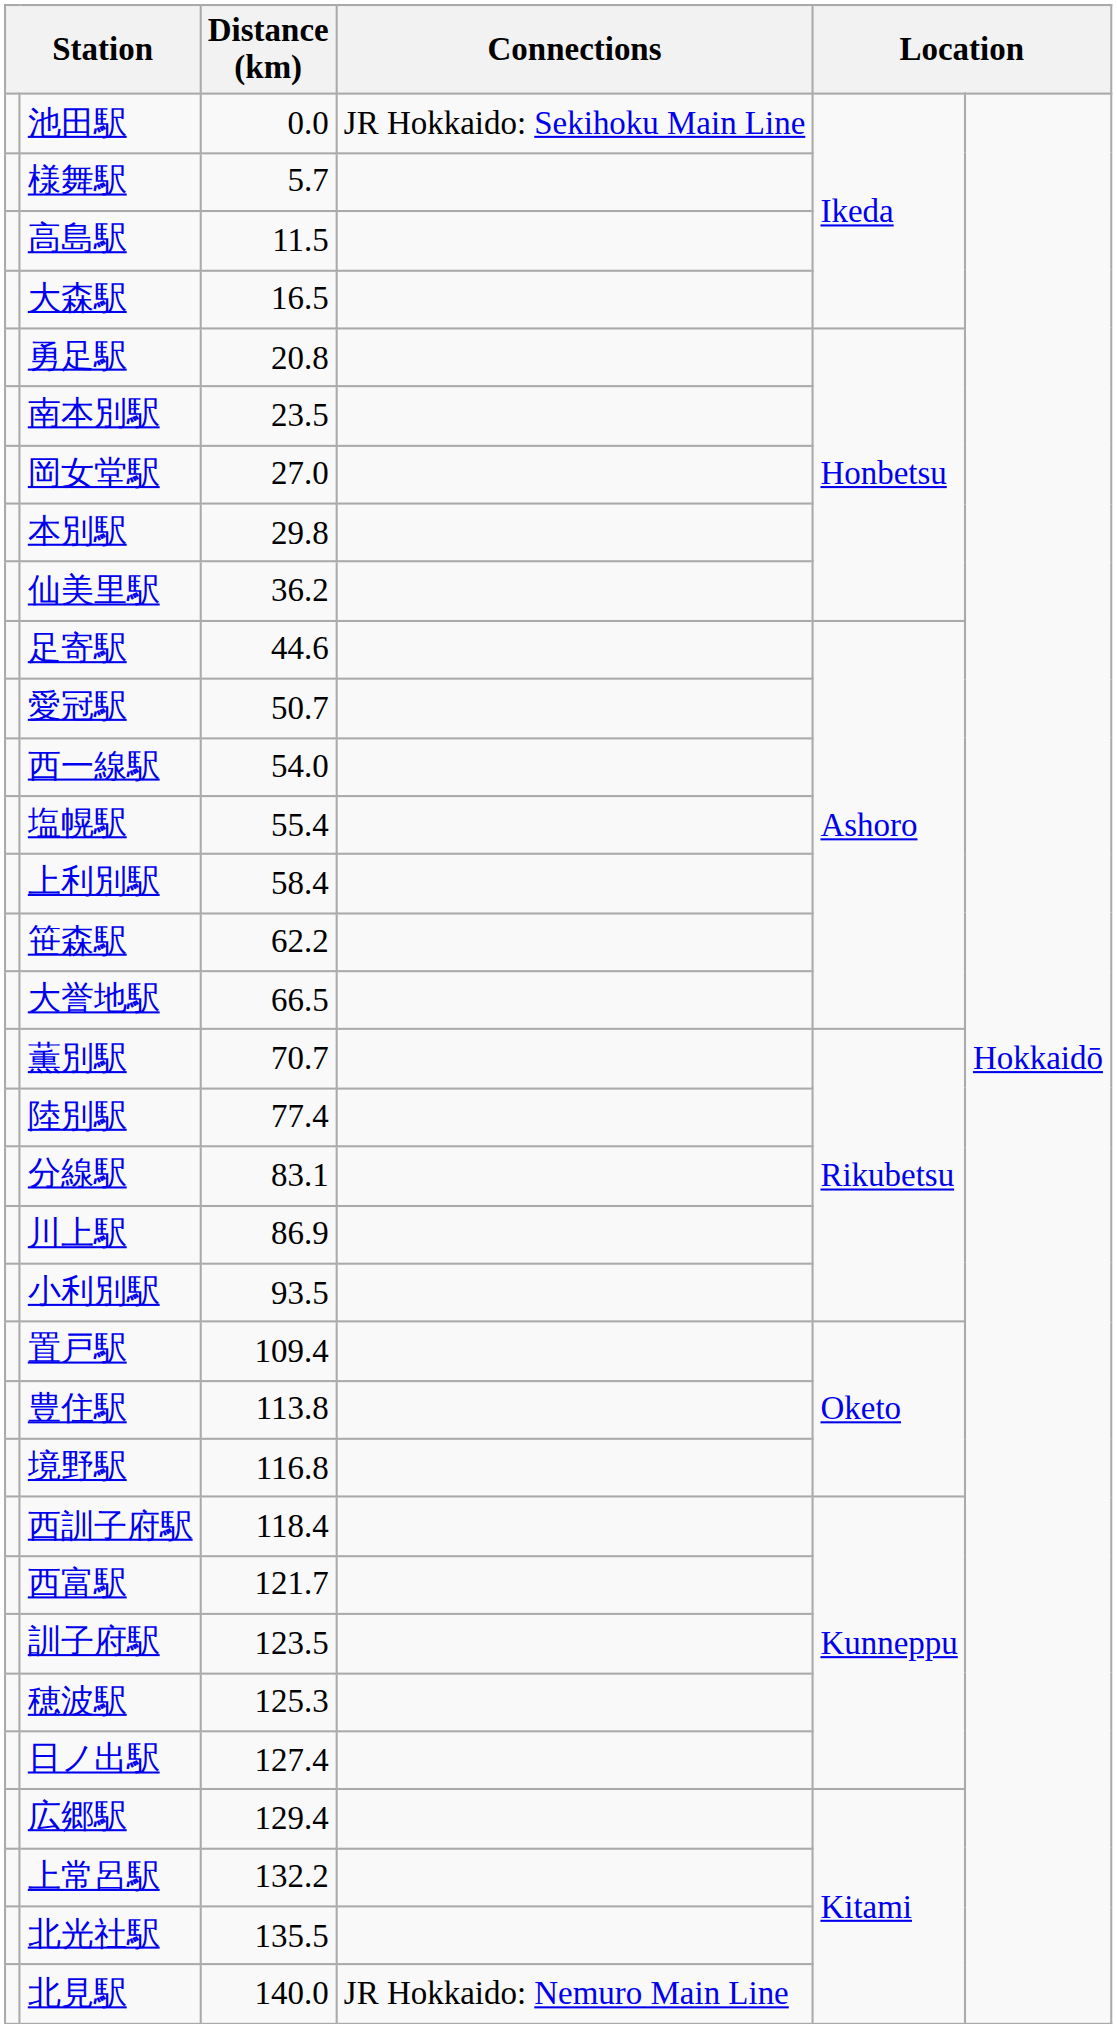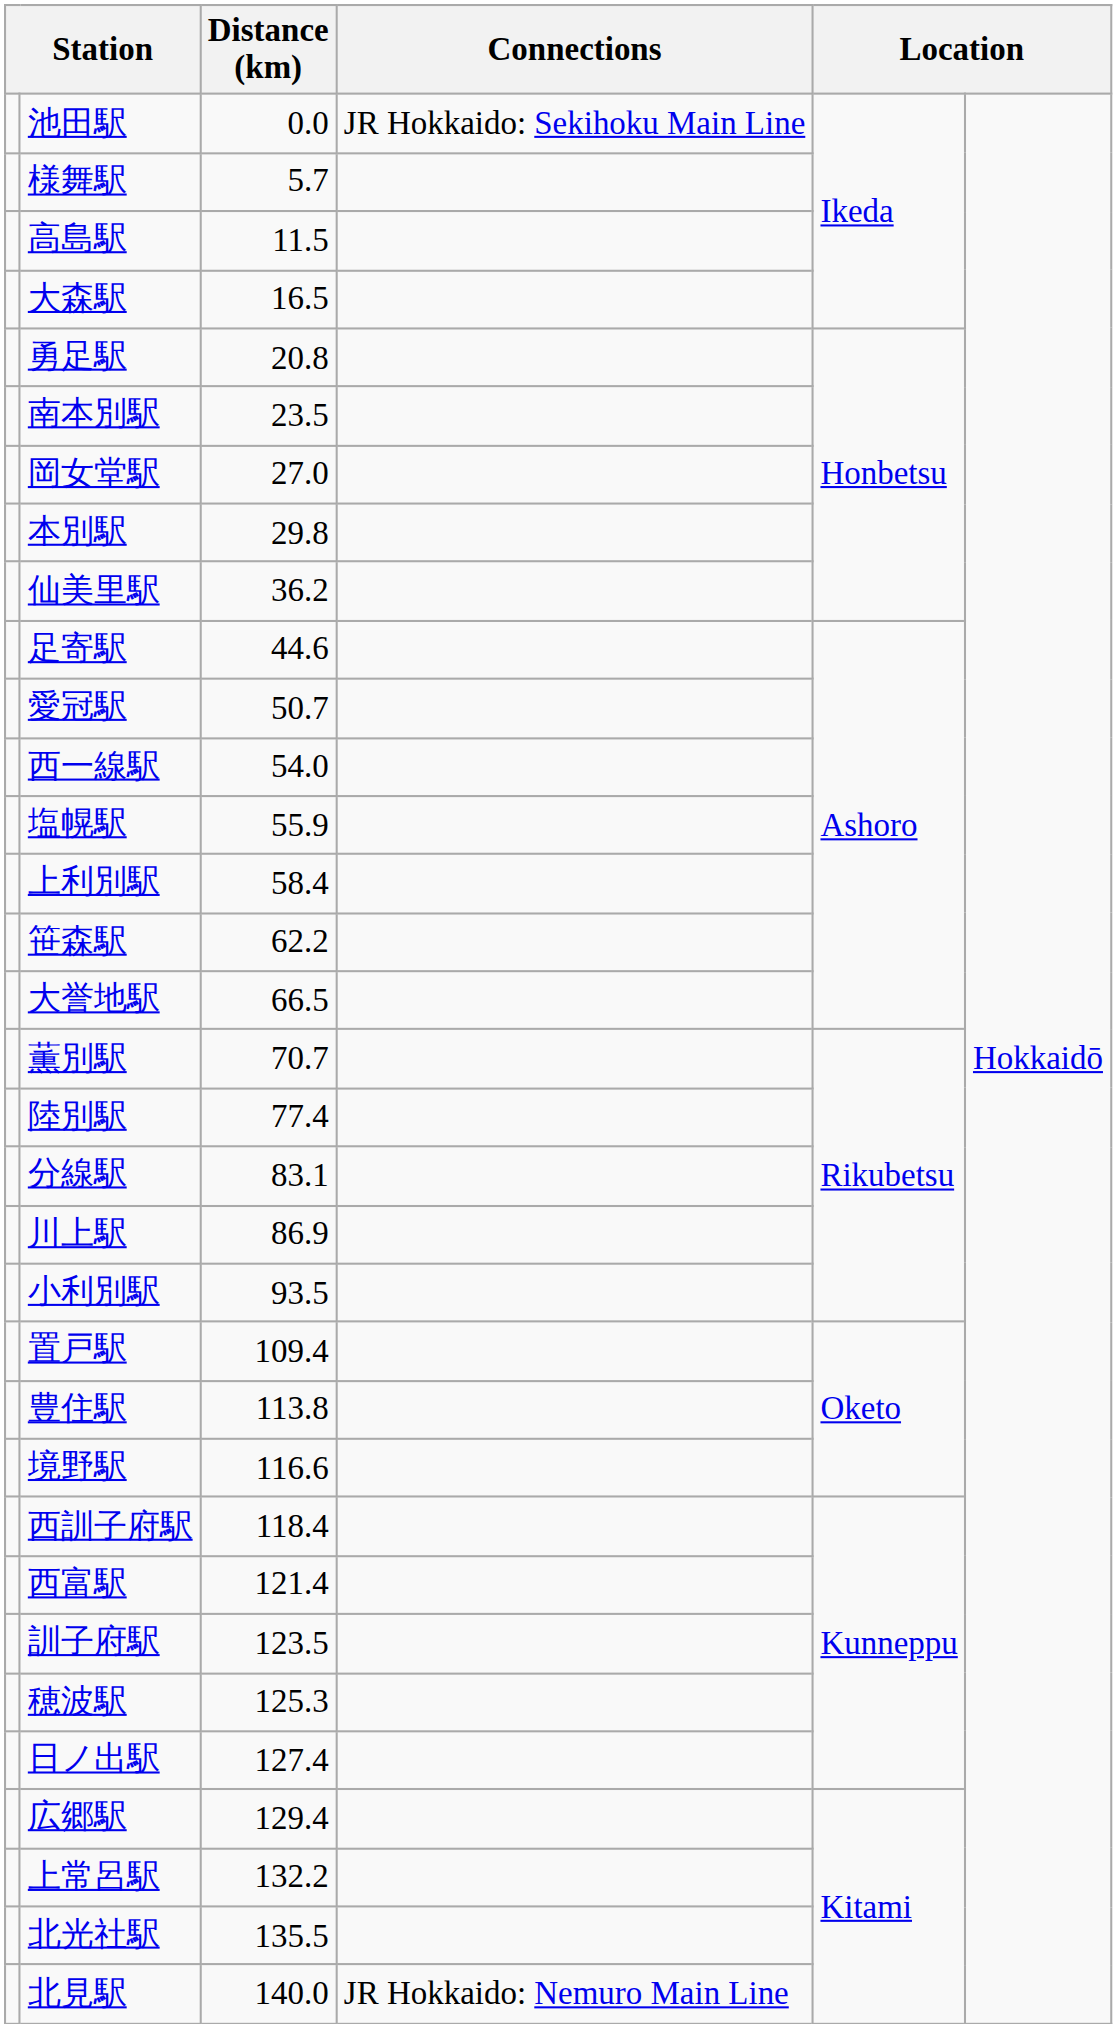 <table class=wikitable>
 <tr>
 <th colspan=2>Station</th>
 <th>Distance<br>(km)</th>
 <th>Connections</th>
 <th colspan=2>Location</th>
 </tr>
 <tr>
 <td></td>
 <td><a href='#'>池田駅</a></td>
 <td align=right>0.0</td>
 <td>JR Hokkaido: <a href='#'>Sekihoku Main Line</a></td>
 <td rowspan=4><a href='#'>Ikeda</a></td>
 <td rowspan=33><a href='#'>Hokkaidō</a></td>
 </tr>
 <tr>
 <td></td>
 <td><a href='#'>様舞駅</a></td>
 <td align=right>5.7</td>
 <td></td>
 </tr>
 <tr>
 <td></td>
 <td><a href='#'>高島駅</a></td>
 <td align=right>11.5</td>
 <td></td>
 </tr>
 <tr>
 <td></td>
 <td><a href='#'>大森駅</a></td>
 <td align=right>16.5</td>
 <td></td>
 </tr>
 <tr>
 <td></td>
 <td><a href='#'>勇足駅</a></td>
 <td align=right>20.8</td>
 <td></td>
 <td rowspan=5><a href='#'>Honbetsu</a></td>
 </tr>
 <tr>
 <td></td>
 <td><a href='#'>南本別駅</a></td>
 <td align=right>23.5</td>
 <td></td>
 </tr>
 <tr>
 <td></td>
 <td><a href='#'>岡女堂駅</a></td>
 <td align=right>27.0</td>
 <td></td>
 </tr>
 <tr>
 <td></td>
 <td><a href='#'>本別駅</a></td>
 <td align=right>29.8</td>
 <td></td>
 </tr>
 <tr>
 <td></td>
 <td><a href='#'>仙美里駅</a></td>
 <td align=right>36.2</td>
 <td></td>
 </tr>
 <tr>
 <td></td>
 <td><a href='#'>足寄駅</a></td>
 <td align=right>44.6</td>
 <td></td>
 <td rowspan=7><a href='#'>Ashoro</a></td>
 </tr>
 <tr>
 <td></td>
 <td><a href='#'>愛冠駅</a></td>
 <td align=right>50.7</td>
 <td></td>
 </tr>
 <tr>
 <td></td>
 <td><a href='#'>西一線駅</a></td>
 <td align=right>54.0</td>
 <td></td>
 </tr>
 <tr>
 <td></td>
 <td><a href='#'>塩幌駅</a></td>
-<td align=right>55.4</td>
+<td align=right>55.9</td>
 <td></td>
 </tr>
 <tr>
 <td></td>
 <td><a href='#'>上利別駅</a></td>
 <td align=right>58.4</td>
 <td></td>
 </tr>
 <tr>
 <td></td>
 <td><a href='#'>笹森駅</a></td>
 <td align=right>62.2</td>
 <td></td>
 </tr>
 <tr>
 <td></td>
 <td><a href='#'>大誉地駅</a></td>
 <td align=right>66.5</td>
 <td></td>
 </tr>
 <tr>
 <td></td>
 <td><a href='#'>薫別駅</a></td>
 <td align=right>70.7</td>
 <td></td>
 <td rowspan=5><a href='#'>Rikubetsu</a></td>
 </tr>
 <tr>
 <td></td>
 <td><a href='#'>陸別駅</a></td>
 <td align=right>77.4</td>
 <td></td>
 </tr>
 <tr>
 <td></td>
 <td><a href='#'>分線駅</a></td>
 <td align=right>83.1</td>
 <td></td>
 </tr>
 <tr>
 <td></td>
 <td><a href='#'>川上駅</a></td>
 <td align=right>86.9</td>
 <td></td>
 </tr>
 <tr>
 <td></td>
 <td><a href='#'>小利別駅</a></td>
 <td align=right>93.5</td>
 <td></td>
 </tr>
 <tr>
 <td></td>
 <td><a href='#'>置戸駅</a></td>
 <td align=right>109.4</td>
 <td></td>
 <td rowspan=3><a href='#'>Oketo</a></td>
 </tr>
 <tr>
 <td></td>
 <td><a href='#'>豊住駅</a></td>
 <td align=right>113.8</td>
 <td></td>
 </tr>
 <tr>
 <td></td>
 <td><a href='#'>境野駅</a></td>
-<td align=right>116.8</td>
+<td align=right>116.6</td>
 <td></td>
 </tr>
 <tr>
 <td></td>
 <td><a href='#'>西訓子府駅</a></td>
 <td align=right>118.4</td>
 <td></td>
 <td rowspan=5><a href='#'>Kunneppu</a></td>
 </tr>
 <tr>
 <td></td>
 <td><a href='#'>西富駅</a></td>
-<td align=right>121.7</td>
+<td align=right>121.4</td>
 <td></td>
 </tr>
 <tr>
 <td></td>
 <td><a href='#'>訓子府駅</a></td>
 <td align=right>123.5</td>
 <td></td>
 </tr>
 <tr>
 <td></td>
 <td><a href='#'>穂波駅</a></td>
 <td align=right>125.3</td>
 <td></td>
 </tr>
 <tr>
 <td></td>
 <td><a href='#'>日ノ出駅</a></td>
 <td align=right>127.4</td>
 <td></td>
 </tr>
 <tr>
 <td></td>
 <td><a href='#'>広郷駅</a></td>
 <td align=right>129.4</td>
 <td></td>
 <td rowspan=4><a href='#'>Kitami</a></td>
 </tr>
 <tr>
 <td></td>
 <td><a href='#'>上常呂駅</a></td>
 <td align=right>132.2</td>
 <td></td>
 </tr>
 <tr>
 <td></td>
 <td><a href='#'>北光社駅</a></td>
 <td align=right>135.5</td>
 <td></td>
 </tr>
 <tr>
 <td></td>
 <td><a href='#'>北見駅</a></td>
 <td align=right>140.0</td>
 <td>JR Hokkaido: <a href='#'>Nemuro Main Line</a></td>
 </tr>
 </table>
